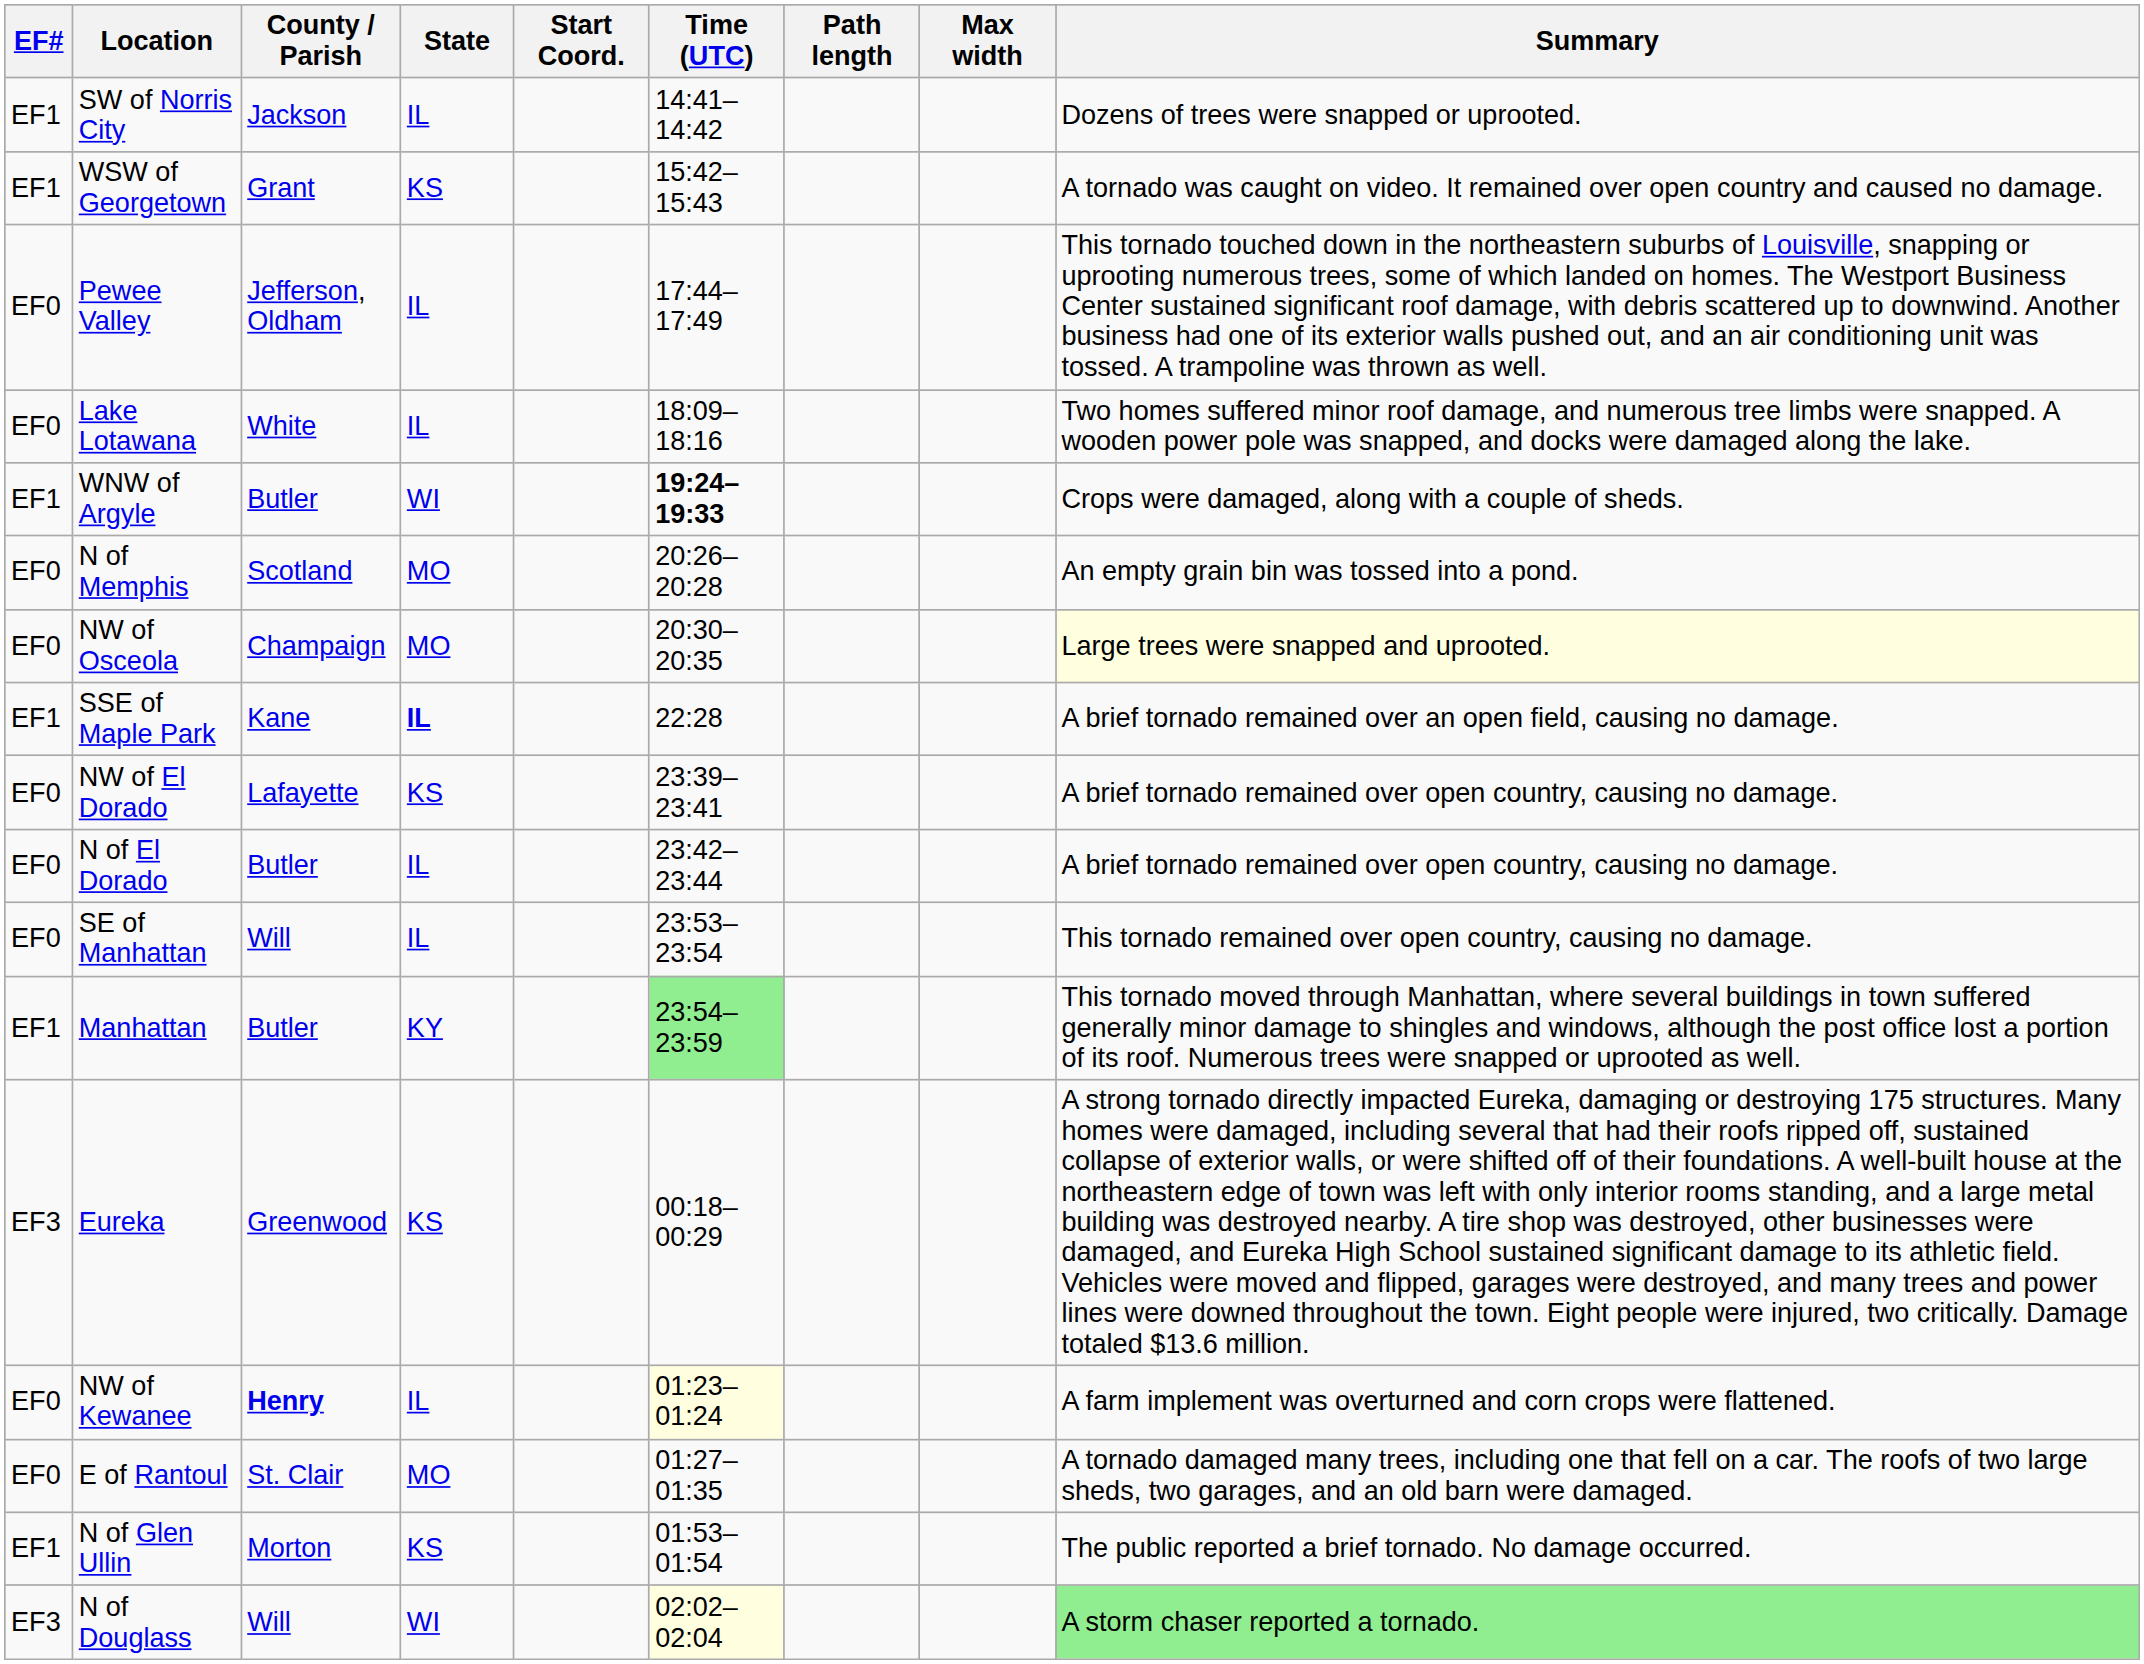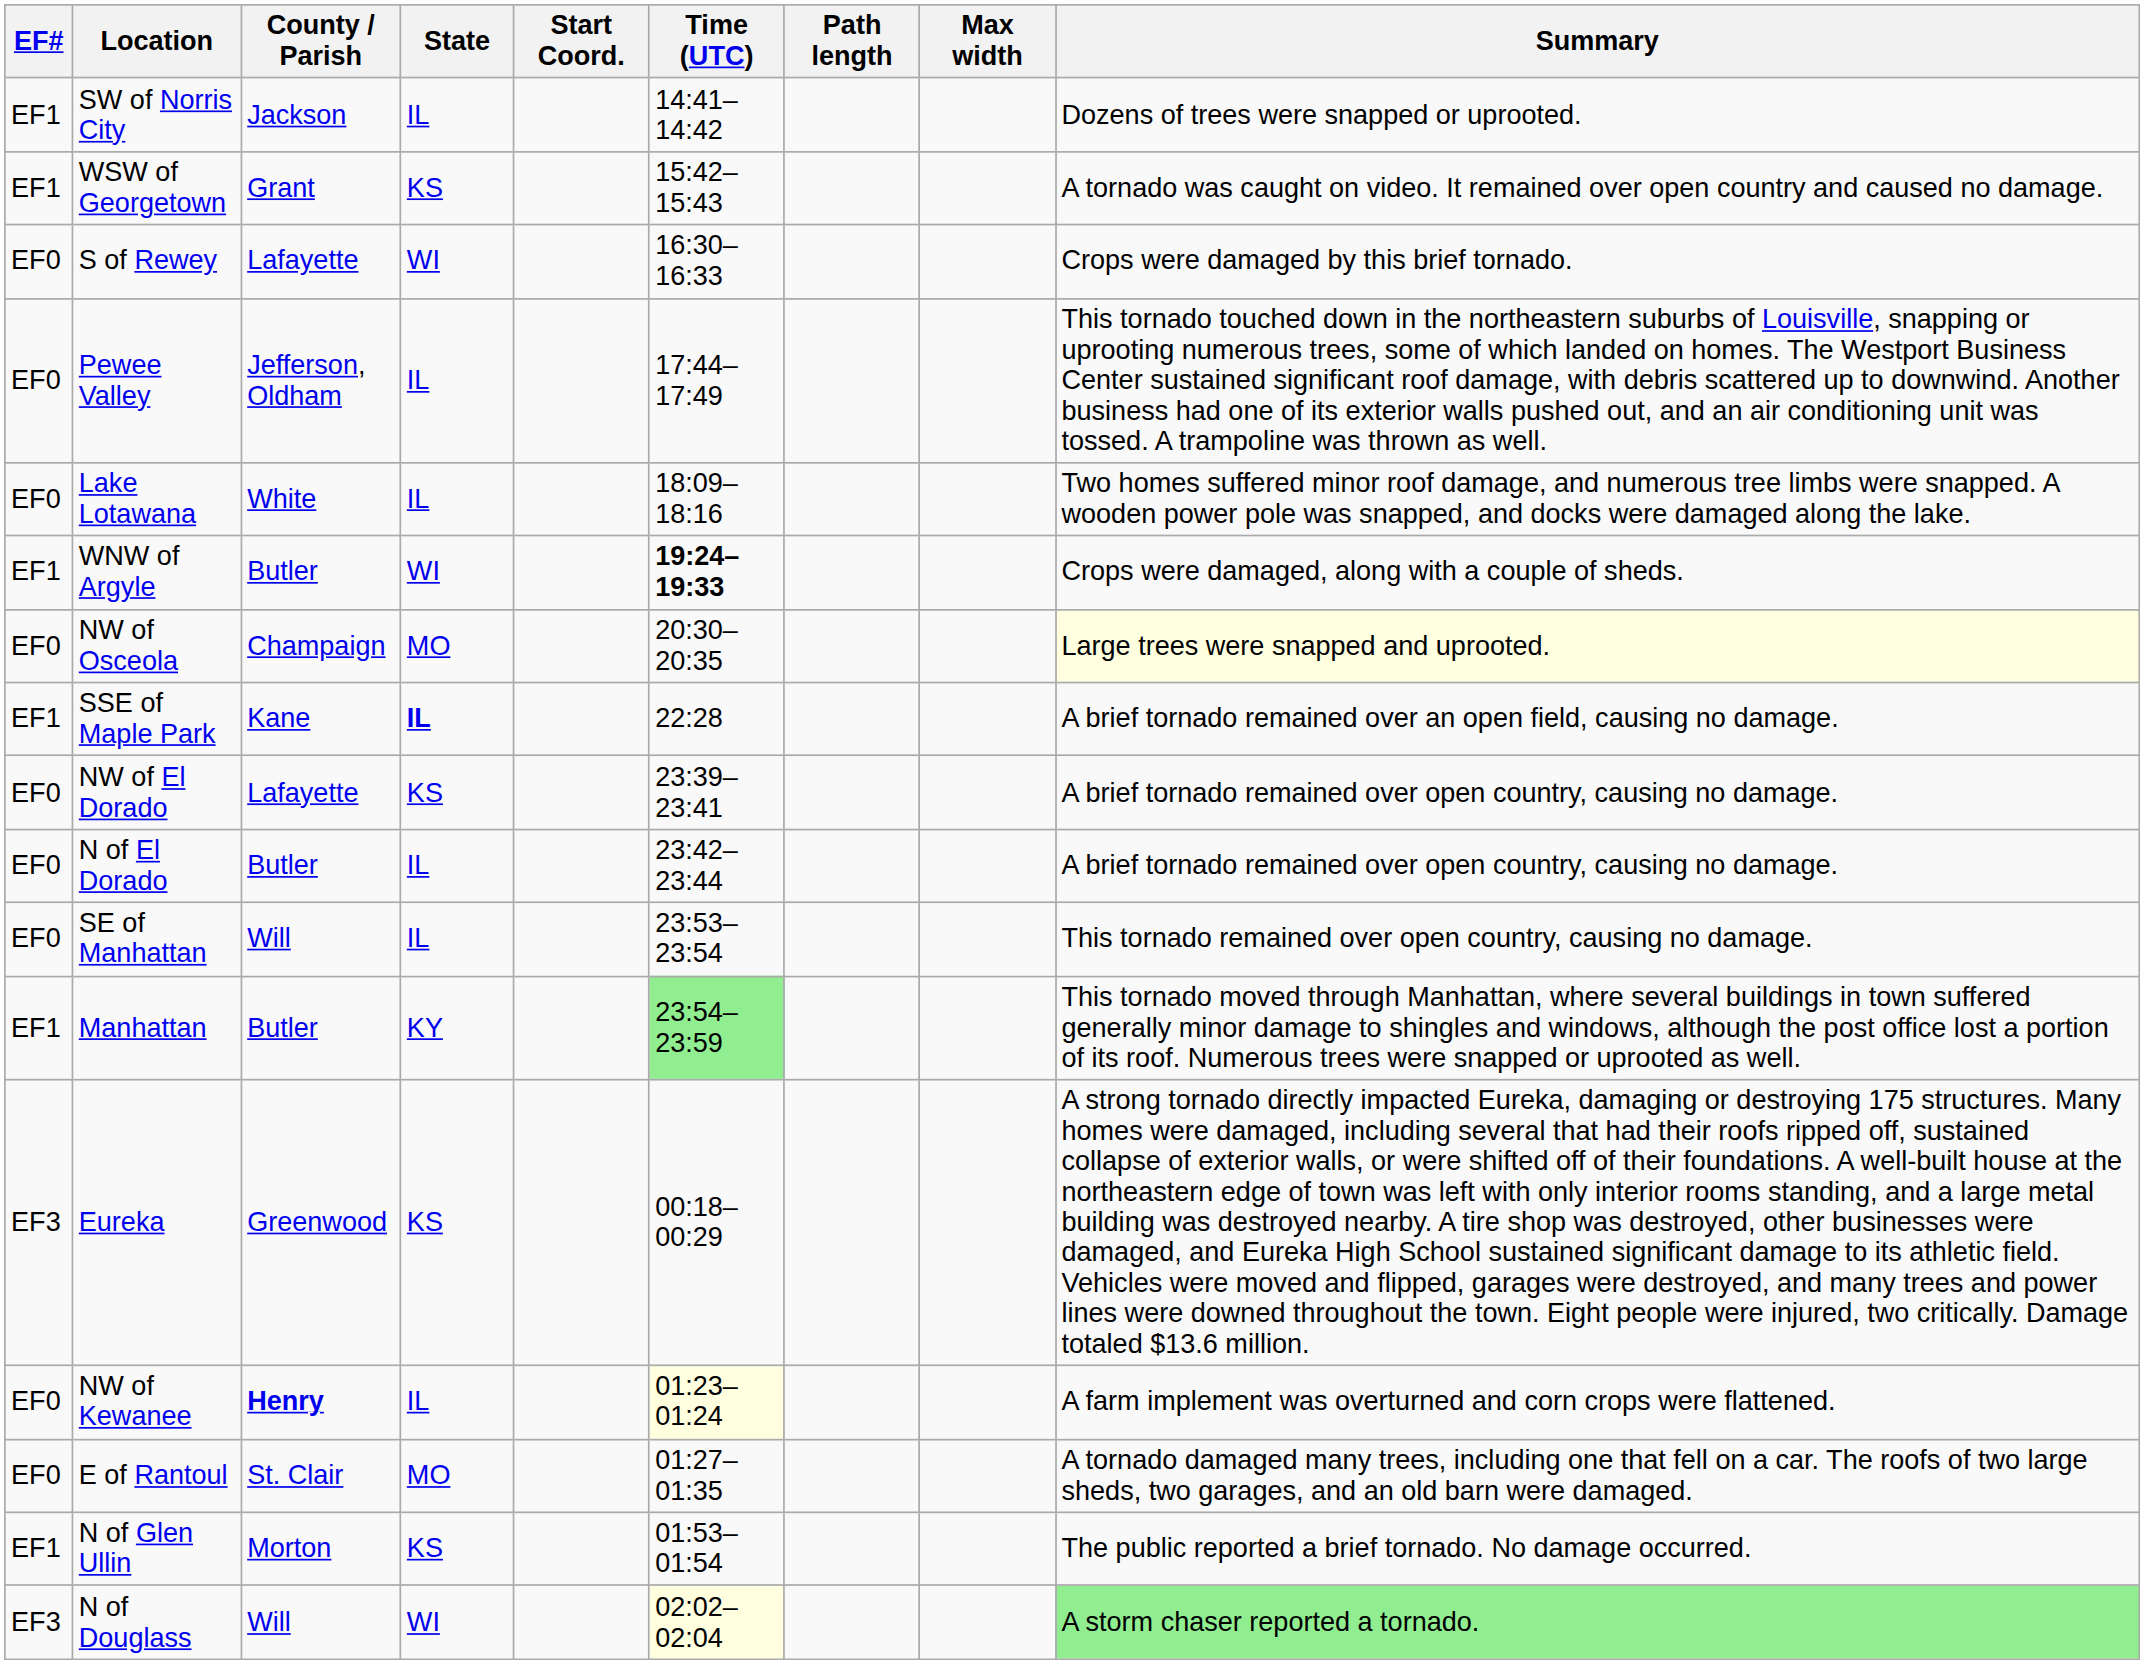 <table class="wikitable sortable" style="width:100%;">
 <tr>
 <th scope="col"  style="width:3%; text-align:center;"><a href='#'>EF#</a></th>
 <th scope="col"  style="width:7%; text-align:center;" class="unsortable">Location</th>
 <th scope="col"  style="width:6%; text-align:center;" class="unsortable">County / Parish</th>
 <th scope="col"  style="width:5%; text-align:center;">State</th>
 <th scope="col"  style="width:6%; text-align:center;">Start Coord.</th>
 <th scope="col"  style="width:6%; text-align:center;">Time (<a href='#'>UTC</a>)</th>
 <th scope="col"  style="width:6%; text-align:center;">Path length</th>
 <th scope="col"  style="width:6%; text-align:center;">Max width</th>
 <th scope="col" class="unsortable" style="width:48%; text-align:center;">Summary</th>
 </tr>
 <tr>
 <td bgcolor=>EF1</td>
 <td>SW of <a href='#'>Norris City</a></td>
 <td><a href='#'>Jackson</a></td>
 <td><a href='#'>IL</a></td>
 <td></td>
 <td>14:41–14:42</td>
 <td></td>
 <td></td>
 <td>Dozens of trees were snapped or uprooted.</td>
 </tr>
 <tr>
 <td bgcolor=>EF1</td>
 <td>WSW of <a href='#'>Georgetown</a></td>
 <td><a href='#'>Grant</a></td>
 <td><a href='#'>KS</a></td>
 <td></td>
 <td>15:42–15:43</td>
 <td></td>
 <td></td>
 <td>A tornado was caught on video. It remained over open country and caused no damage.</td>
 </tr>
 <tr>
 <td bgcolor=>EF0</td>
+<td>S of <a href='#'>Rewey</a></td>
+<td><a href='#'>Lafayette</a></td>
+<td><a href='#'>WI</a></td>
+<td></td>
+<td>16:30–16:33</td>
+<td></td>
+<td></td>
+<td>Crops were damaged by this brief tornado.</td>
+</tr>
+<tr>
+<td bgcolor=>EF0</td>
 <td><a href='#'>Pewee Valley</a></td>
 <td><a href='#'>Jefferson</a>, <a href='#'>Oldham</a></td>
 <td><a href='#'>IL</a></td>
 <td></td>
 <td>17:44–17:49</td>
 <td></td>
 <td></td>
 <td>This tornado touched down in the northeastern suburbs of <a href='#'>Louisville</a>, snapping or uprooting numerous trees, some of which landed on homes. The Westport Business Center sustained significant roof damage, with debris scattered up to  downwind. Another business had one of its exterior walls pushed out, and an air conditioning unit was tossed. A trampoline was thrown  as well.</td>
 </tr>
 <tr>
 <td bgcolor=>EF0</td>
 <td><a href='#'>Lake Lotawana</a></td>
 <td><a href='#'>White</a></td>
 <td><a href='#'>IL</a></td>
 <td></td>
 <td>18:09–18:16</td>
 <td></td>
 <td></td>
 <td>Two homes suffered minor roof damage, and numerous tree limbs were snapped. A wooden power pole was snapped, and docks were damaged along the lake.</td>
 </tr>
 <tr>
 <td bgcolor=>EF1</td>
 <td>WNW of <a href='#'>Argyle</a></td>
 <td><a href='#'>Butler</a></td>
 <td><a href='#'>WI</a></td>
 <td></td>
 <td><strong>19:24–19:33</strong></td>
 <td></td>
 <td></td>
 <td>Crops were damaged, along with a couple of sheds.</td>
-</tr>
-<tr>
-<td bgcolor=>EF0</td>
-<td>N of <a href='#'>Memphis</a></td>
-<td><a href='#'>Scotland</a></td>
-<td><a href='#'>MO</a></td>
-<td></td>
-<td>20:26–20:28</td>
-<td></td>
-<td></td>
-<td>An empty grain bin was tossed  into a pond.</td>
 </tr>
 <tr>
 <td bgcolor=>EF0</td>
 <td>NW of <a href='#'>Osceola</a></td>
 <td><a href='#'>Champaign</a></td>
 <td><a href='#'>MO</a></td>
 <td></td>
 <td>20:30–20:35</td>
 <td></td>
 <td></td>
 <td style="background: lightyellow;">Large trees were snapped and uprooted.</td>
 </tr>
 <tr>
 <td bgcolor=>EF1</td>
 <td>SSE of <a href='#'>Maple Park</a></td>
 <td><a href='#'>Kane</a></td>
 <td><strong><a href='#'>IL</a></strong></td>
 <td></td>
 <td>22:28</td>
 <td></td>
 <td></td>
 <td>A brief tornado remained over an open field, causing no damage.</td>
 </tr>
 <tr>
 <td bgcolor=>EF0</td>
 <td>NW of <a href='#'>El Dorado</a></td>
 <td><a href='#'>Lafayette</a></td>
 <td><a href='#'>KS</a></td>
 <td></td>
 <td>23:39–23:41</td>
 <td></td>
 <td></td>
 <td>A brief tornado remained over open country, causing no damage.</td>
 </tr>
 <tr>
 <td bgcolor=>EF0</td>
 <td>N of <a href='#'>El Dorado</a></td>
 <td><a href='#'>Butler</a></td>
 <td><a href='#'>IL</a></td>
 <td></td>
 <td>23:42–23:44</td>
 <td></td>
 <td></td>
 <td>A brief tornado remained over open country, causing no damage.</td>
 </tr>
 <tr>
 <td bgcolor=>EF0</td>
 <td>SE of <a href='#'>Manhattan</a></td>
 <td><a href='#'>Will</a></td>
 <td><a href='#'>IL</a></td>
 <td></td>
 <td>23:53–23:54</td>
 <td></td>
 <td></td>
 <td>This tornado remained over open country, causing no damage.</td>
 </tr>
 <tr>
 <td bgcolor=>EF1</td>
 <td><a href='#'>Manhattan</a></td>
 <td><a href='#'>Butler</a></td>
 <td><a href='#'>KY</a></td>
 <td></td>
 <td style="background: lightgreen;">23:54–23:59</td>
 <td></td>
 <td></td>
 <td>This tornado moved through Manhattan, where several buildings in town suffered generally minor damage to shingles and windows, although the post office lost a portion of its roof. Numerous trees were snapped or uprooted as well.</td>
 </tr>
 <tr>
 <td bgcolor=>EF3</td>
 <td><a href='#'>Eureka</a></td>
 <td><a href='#'>Greenwood</a></td>
 <td><a href='#'>KS</a></td>
 <td></td>
 <td>00:18–00:29</td>
 <td></td>
 <td></td>
 <td>A strong tornado directly impacted Eureka, damaging or destroying 175 structures. Many homes were damaged, including several that had their roofs ripped off, sustained collapse of exterior walls, or were shifted off of their foundations. A well-built house at the northeastern edge of town was left with only interior rooms standing, and a large metal building was destroyed nearby. A tire shop was destroyed, other businesses were damaged, and Eureka High School sustained significant damage to its athletic field. Vehicles were moved and flipped, garages were destroyed, and many trees and power lines were downed throughout the town. Eight people were injured, two critically. Damage totaled $13.6 million.</td>
 </tr>
 <tr>
 <td bgcolor=>EF0</td>
 <td>NW of <a href='#'>Kewanee</a></td>
 <td><strong><a href='#'>Henry</a></strong></td>
 <td><a href='#'>IL</a></td>
 <td></td>
 <td style="background: lightyellow;">01:23–01:24</td>
 <td></td>
 <td></td>
 <td>A farm implement was overturned and corn crops were flattened.</td>
 </tr>
 <tr>
 <td bgcolor=>EF0</td>
 <td>E of <a href='#'>Rantoul</a></td>
 <td><a href='#'>St. Clair</a></td>
 <td><a href='#'>MO</a></td>
 <td></td>
 <td>01:27–01:35</td>
 <td></td>
 <td></td>
 <td>A tornado damaged many trees, including one that fell on a car. The roofs of two large sheds, two garages, and an old barn were damaged.</td>
 </tr>
 <tr>
 <td bgcolor=>EF1</td>
 <td>N of <a href='#'>Glen Ullin</a></td>
 <td><a href='#'>Morton</a></td>
 <td><a href='#'>KS</a></td>
 <td></td>
 <td>01:53–01:54</td>
 <td></td>
 <td></td>
 <td>The public reported a brief tornado. No damage occurred.</td>
 </tr>
 <tr>
 <td bgcolor=>EF3</td>
 <td>N of <a href='#'>Douglass</a></td>
 <td><a href='#'>Will</a></td>
 <td><a href='#'>WI</a></td>
 <td></td>
 <td style="background: lightyellow;">02:02–02:04</td>
 <td></td>
 <td></td>
 <td style="background: lightgreen;">A storm chaser reported a tornado.</td>
 </tr>
 </table>
